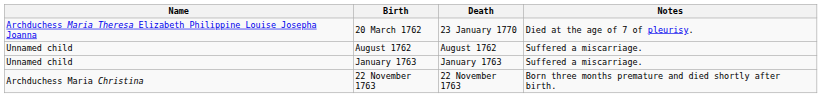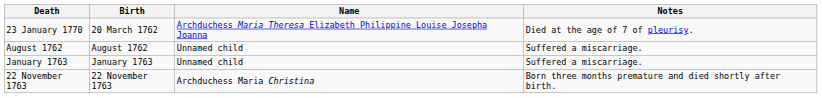 <table class="wikitable mw-collapsible">
 <tr>
+<th>Death</th>
+<th>Birth</th>
 <th>Name</th>
-<th>Birth</th>
-<th>Death</th>
 <th>Notes</th>
 </tr>
 <tr>
+<td>23 January 1770</td>
+<td>20 March 1762</td>
 <td><a href='#'>Archduchess <em>Maria Theresa</em> Elizabeth Philippine Louise Josepha Joanna</a></td>
-<td>20 March 1762</td>
-<td>23 January 1770</td>
 <td>Died at the age of 7 of <a href='#'>pleurisy</a>.</td>
 </tr>
 <tr>
-<td>Unnamed child</td>
 <td>August 1762</td>
 <td>August 1762</td>
+<td>Unnamed child</td>
 <td>Suffered a miscarriage.</td>
 </tr>
 <tr>
-<td>Unnamed child</td>
 <td>January 1763</td>
 <td>January 1763</td>
+<td>Unnamed child</td>
 <td>Suffered a miscarriage.</td>
 </tr>
 <tr>
-<td>Archduchess Maria <em>Christina</em></td>
 <td>22 November 1763</td>
 <td>22 November 1763</td>
+<td>Archduchess Maria <em>Christina</em></td>
 <td>Born three months premature and died shortly after birth.</td>
 </tr>
 </table>
